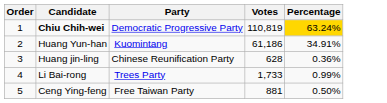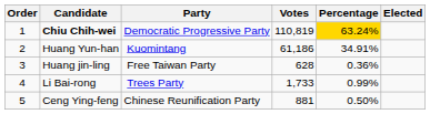 <table class="wikitable sortable" style="margin-bottom: 10px;">
 <tr>
 <th>Order</th>
 <th class="unsortable" scope="col">Candidate</th>
 <th class="unsortable" scope="col">Party</th>
 <th>Votes</th>
 <th class="unsortable" scope="col">Percentage</th>
+<th class="unsortable" scope="col">Elected</th>
 </tr>
 <tr>
 <td align="center">1</td>
 <td><strong>Chiu Chih-wei</strong></td>
 <td><a href='#'>Democratic Progressive Party</a></td>
 <td align="right">110,819</td>
 <td align="right" style="background: gold;">63.24%</td>
+<td align="center"></td>
 </tr>
 <tr>
 <td align="center">2</td>
 <td>Huang Yun-han</td>
 <td> <a href='#'>Kuomintang</a></td>
 <td align="right">61,186</td>
 <td align="right">34.91%</td>
+<td></td>
 </tr>
 <tr>
 <td align="center">3</td>
 <td>Huang jin-ling</td>
-<td>Chinese Reunification Party</td>
+<td> Free Taiwan Party</td>
 <td align="right">628</td>
 <td align="right">0.36%</td>
+<td></td>
 </tr>
 <tr>
 <td align="center">4</td>
 <td>Li Bai-rong</td>
 <td> <a href='#'>Trees Party</a></td>
 <td align="right">1,733</td>
 <td align="right">0.99%</td>
+<td></td>
 </tr>
 <tr>
 <td align="center">5</td>
 <td>Ceng Ying-feng</td>
-<td> Free Taiwan Party</td>
+<td>Chinese Reunification Party</td>
 <td align="right">881</td>
 <td align="right">0.50%</td>
+<td></td>
 </tr>
 </table>
